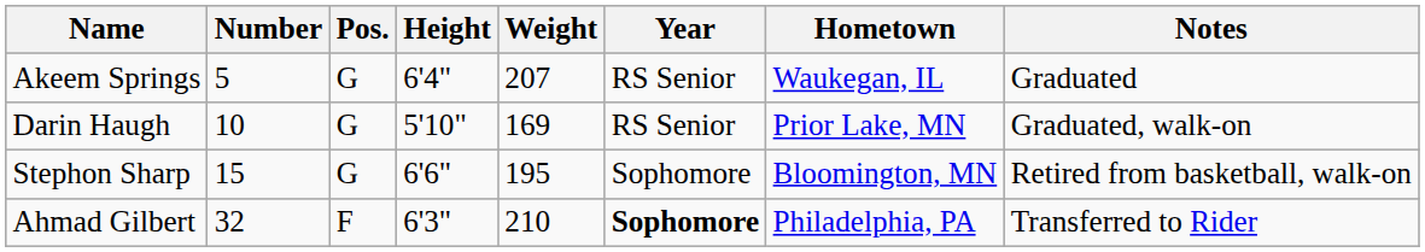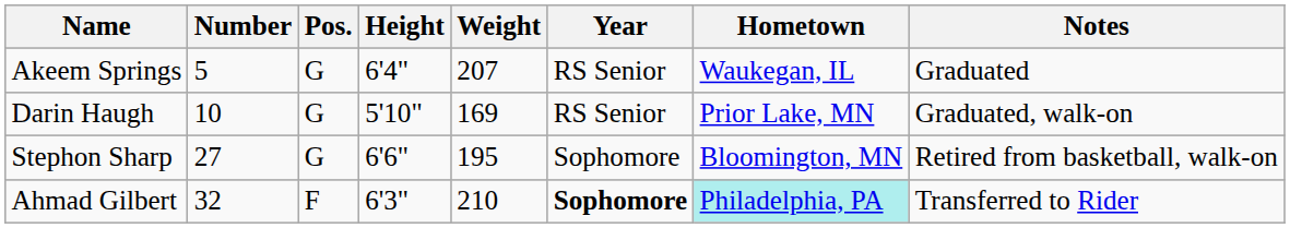 <table class="wikitable sortable" border="1">
 <tr>
 <th>Name</th>
 <th>Number</th>
 <th>Pos.</th>
 <th>Height</th>
 <th>Weight</th>
 <th>Year</th>
 <th>Hometown</th>
 <th class="unsortable">Notes</th>
 </tr>
 <tr>
 <td>Akeem Springs</td>
 <td>5</td>
 <td>G</td>
 <td>6'4"</td>
 <td>207</td>
 <td>RS Senior</td>
 <td><a href='#'>Waukegan, IL</a></td>
 <td>Graduated</td>
 </tr>
 <tr>
 <td>Darin Haugh</td>
 <td>10</td>
 <td>G</td>
 <td>5'10"</td>
 <td>169</td>
 <td>RS Senior</td>
 <td><a href='#'>Prior Lake, MN</a></td>
 <td>Graduated, walk-on</td>
 </tr>
 <tr>
 <td>Stephon Sharp</td>
-<td>15</td>
+<td>27</td>
 <td>G</td>
 <td>6'6"</td>
 <td>195</td>
 <td>Sophomore</td>
 <td><a href='#'>Bloomington, MN</a></td>
 <td>Retired from basketball, walk-on</td>
 </tr>
 <tr>
 <td>Ahmad Gilbert</td>
 <td>32</td>
 <td>F</td>
 <td>6'3"</td>
 <td>210</td>
 <td><strong>Sophomore</strong></td>
-<td><a href='#'>Philadelphia, PA</a></td>
+<td style="background: paleturquoise;"><a href='#'>Philadelphia, PA</a></td>
 <td>Transferred to <a href='#'>Rider</a></td>
 </tr>
 </table>
